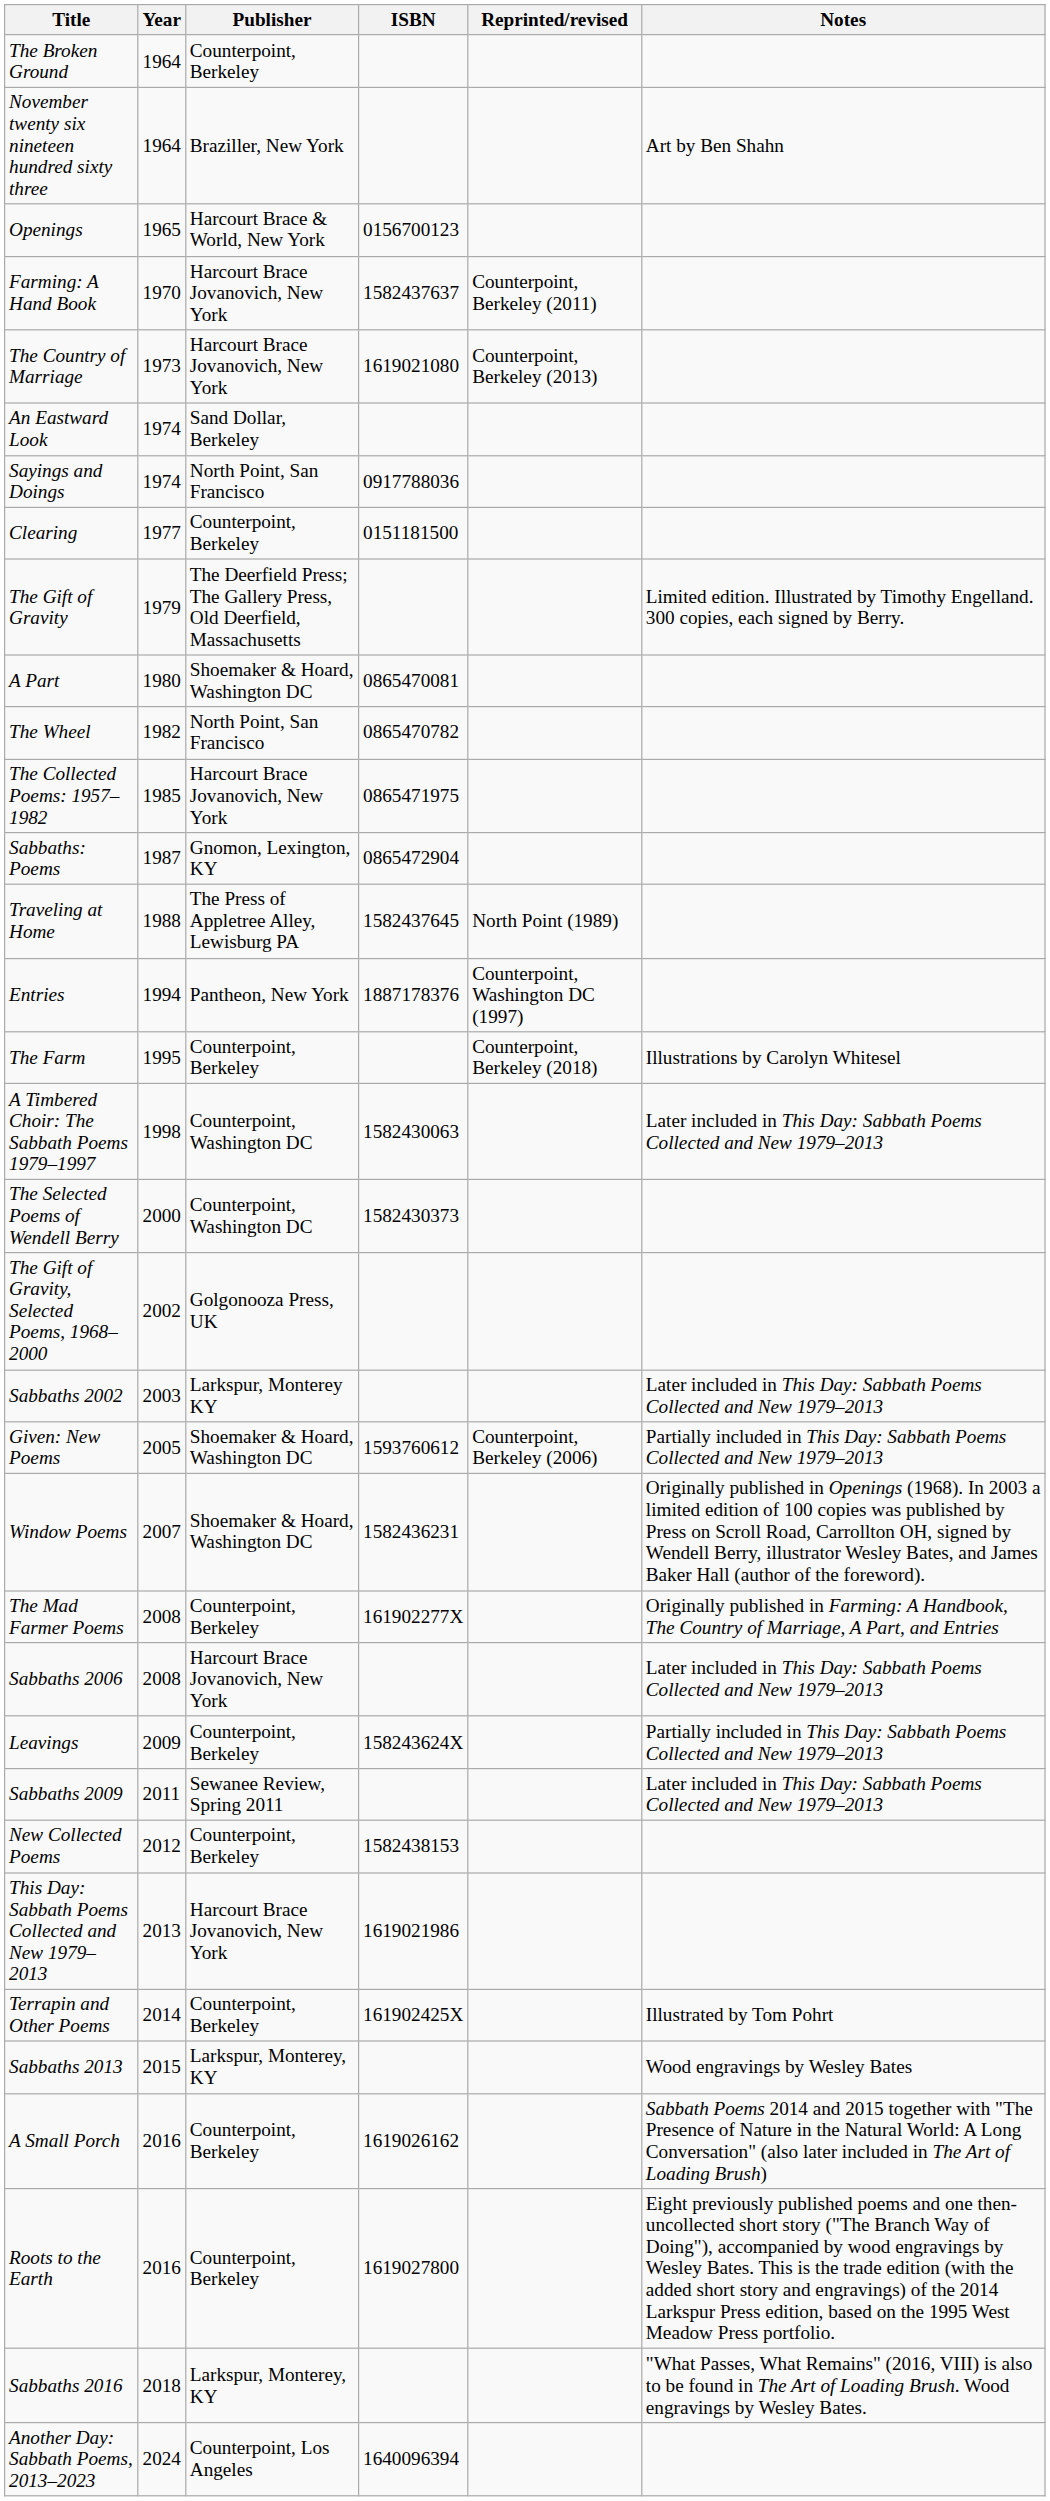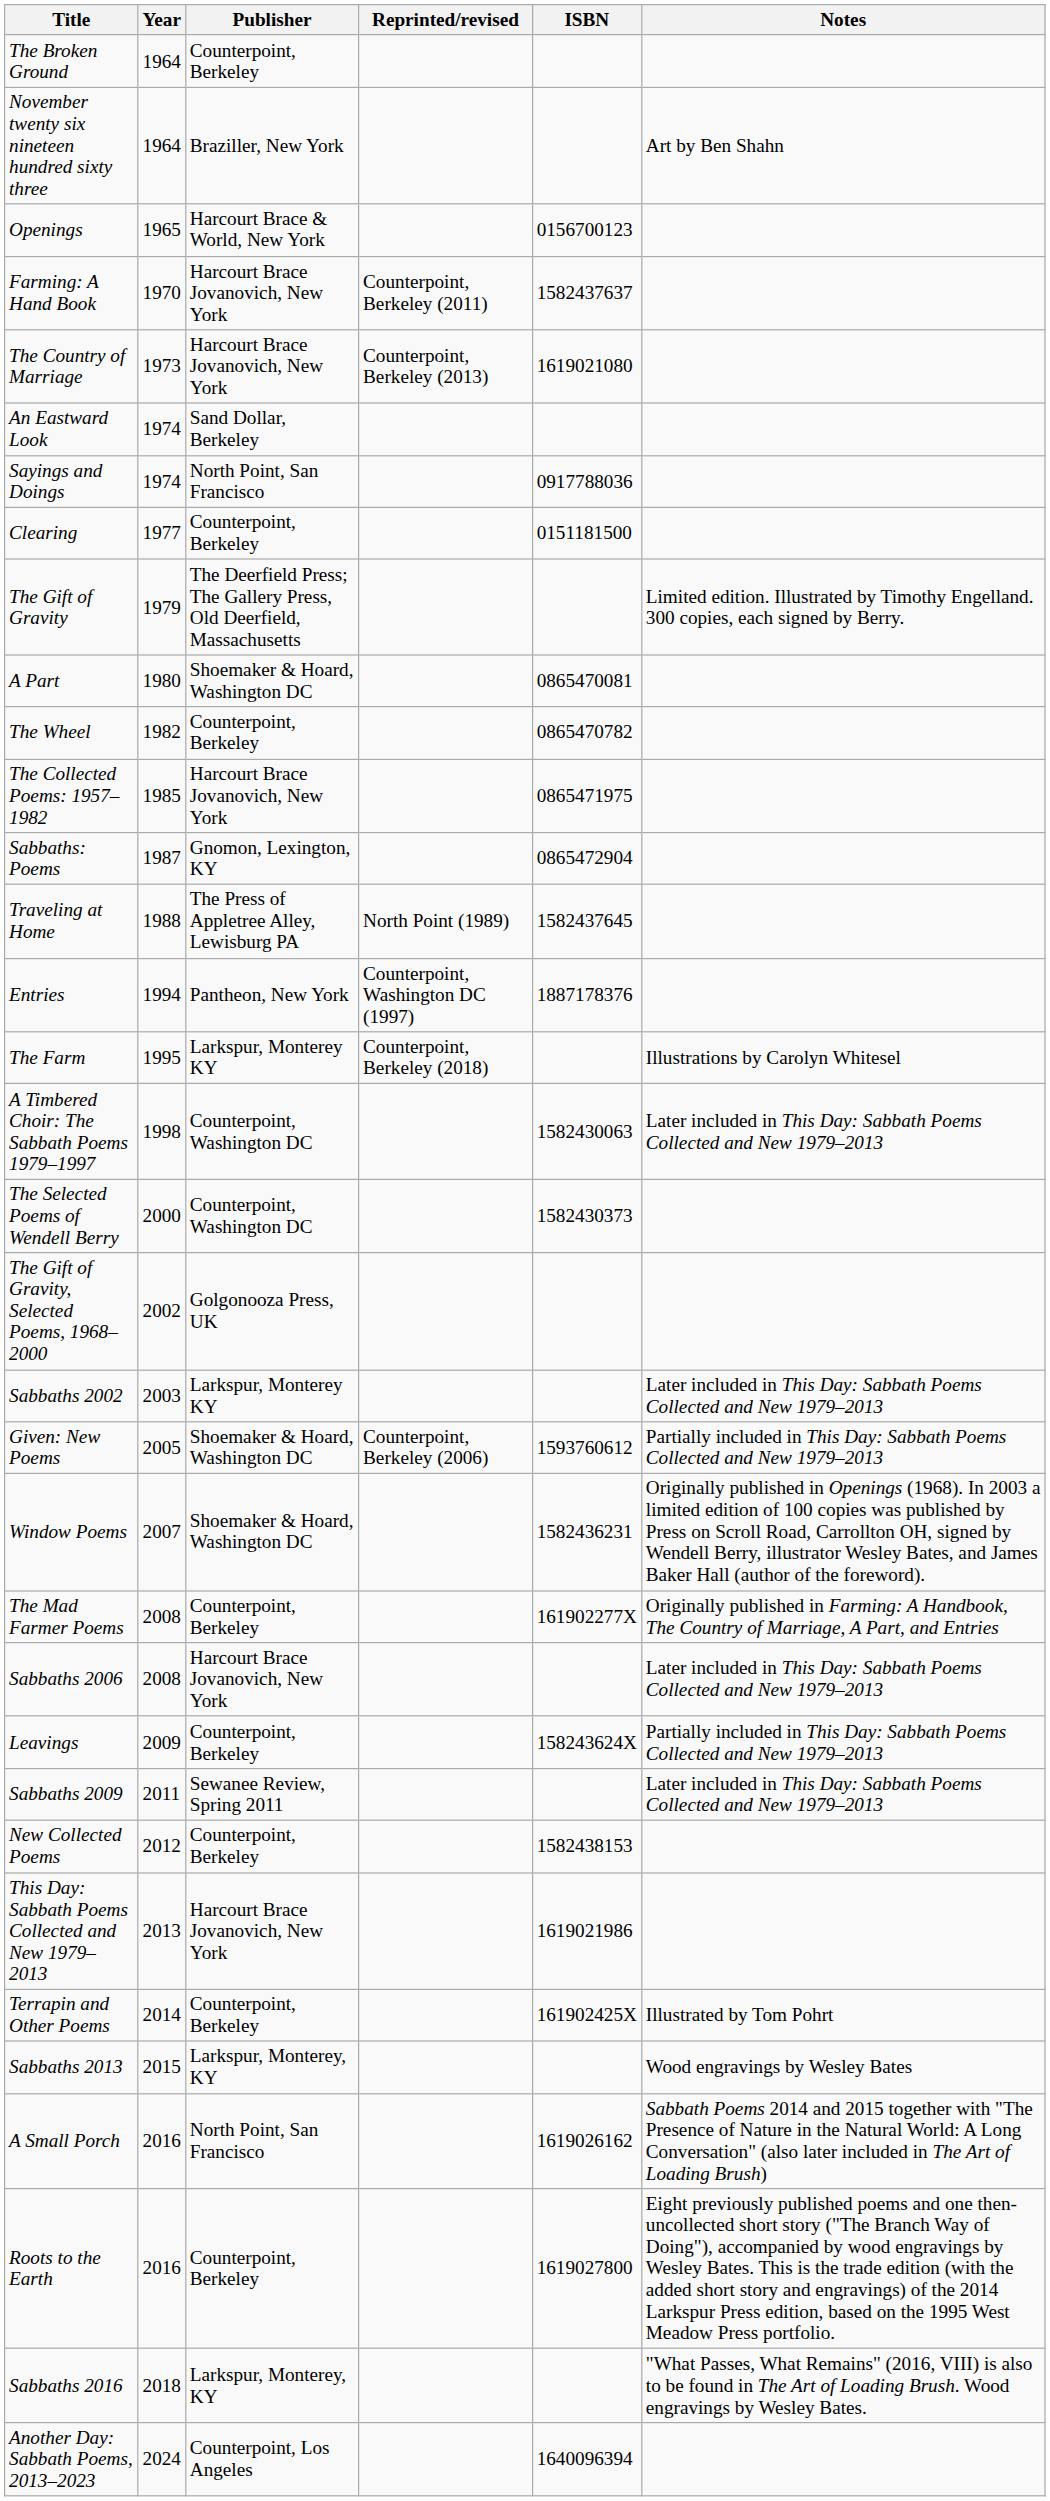 <table class="wikitable sortable mw-collapsible mw-collapsed">
 <tr>
 <th>Title</th>
 <th>Year</th>
 <th>Publisher</th>
+<th>Reprinted/revised</th>
 <th>ISBN</th>
-<th>Reprinted/revised</th>
 <th scope="Col" class="unsortable">Notes</th>
 </tr>
 <tr>
 <td><em>The Broken Ground</em></td>
 <td>1964</td>
 <td>Counterpoint, Berkeley</td>
 <td></td>
 <td></td>
 <td></td>
 </tr>
 <tr>
 <td><em>November twenty six nineteen hundred sixty three</em></td>
 <td>1964</td>
 <td>Braziller, New York</td>
 <td></td>
 <td></td>
 <td>Art by Ben Shahn</td>
 </tr>
 <tr>
 <td><em>Openings</em></td>
 <td>1965</td>
 <td>Harcourt Brace & World, New York</td>
+<td></td>
 <td>0156700123</td>
-<td></td>
 <td></td>
 </tr>
 <tr>
 <td><em>Farming: A Hand Book</em></td>
 <td>1970</td>
 <td>Harcourt Brace Jovanovich, New York</td>
+<td>Counterpoint, Berkeley (2011)</td>
 <td>1582437637</td>
-<td>Counterpoint, Berkeley (2011)</td>
 <td></td>
 </tr>
 <tr>
 <td><em>The Country of Marriage</em></td>
 <td>1973</td>
 <td>Harcourt Brace Jovanovich, New York</td>
+<td>Counterpoint, Berkeley (2013)</td>
 <td>1619021080</td>
-<td>Counterpoint, Berkeley (2013)</td>
 <td></td>
 </tr>
 <tr>
 <td><em>An Eastward Look</em></td>
 <td>1974</td>
 <td>Sand Dollar, Berkeley</td>
 <td></td>
 <td></td>
 <td></td>
 </tr>
 <tr>
 <td><em>Sayings and Doings</em></td>
 <td>1974</td>
 <td>North Point, San Francisco</td>
+<td></td>
 <td>0917788036</td>
-<td></td>
 <td></td>
 </tr>
 <tr>
 <td><em>Clearing</em></td>
 <td>1977</td>
 <td>Counterpoint, Berkeley</td>
+<td></td>
 <td>0151181500</td>
-<td></td>
 <td></td>
 </tr>
 <tr>
 <td><em>The Gift of Gravity</em></td>
 <td>1979</td>
 <td>The Deerfield Press; The Gallery Press, Old Deerfield, Massachusetts</td>
 <td></td>
 <td></td>
 <td>Limited edition. Illustrated by Timothy Engelland. 300 copies, each signed by Berry.</td>
 </tr>
 <tr>
 <td><em>A Part</em></td>
 <td>1980</td>
 <td>Shoemaker & Hoard, Washington DC</td>
+<td></td>
 <td>0865470081</td>
-<td></td>
 <td></td>
 </tr>
 <tr>
 <td><em>The Wheel</em></td>
 <td>1982</td>
-<td>North Point, San Francisco</td>
+<td>Counterpoint, Berkeley</td>
+<td></td>
 <td>0865470782</td>
-<td></td>
 <td></td>
 </tr>
 <tr>
 <td><em>The Collected Poems: 1957–1982</em></td>
 <td>1985</td>
 <td>Harcourt Brace Jovanovich, New York</td>
+<td></td>
 <td>0865471975</td>
-<td></td>
 <td></td>
 </tr>
 <tr>
 <td><em>Sabbaths: Poems</em></td>
 <td>1987</td>
 <td>Gnomon, Lexington, KY</td>
+<td></td>
 <td>0865472904</td>
-<td></td>
 <td></td>
 </tr>
 <tr>
 <td><em>Traveling at Home</em></td>
 <td>1988</td>
 <td>The Press of Appletree Alley, Lewisburg PA</td>
+<td>North Point (1989)</td>
 <td>1582437645</td>
-<td>North Point (1989)</td>
 <td></td>
 </tr>
 <tr>
 <td><em>Entries</em></td>
 <td>1994</td>
 <td>Pantheon, New York</td>
+<td>Counterpoint, Washington DC (1997)</td>
 <td>1887178376</td>
-<td>Counterpoint, Washington DC (1997)</td>
 <td></td>
 </tr>
 <tr>
 <td><em>The Farm</em></td>
 <td>1995</td>
-<td>Counterpoint, Berkeley</td>
+<td>Larkspur, Monterey KY</td>
+<td>Counterpoint, Berkeley (2018)</td>
 <td></td>
-<td>Counterpoint, Berkeley (2018)</td>
 <td>Illustrations by Carolyn Whitesel</td>
 </tr>
 <tr>
 <td><em>A Timbered Choir: The Sabbath Poems 1979–1997</em></td>
 <td>1998</td>
 <td>Counterpoint, Washington DC</td>
+<td></td>
 <td>1582430063</td>
-<td></td>
 <td>Later included in <em>This Day: Sabbath Poems Collected and New 1979–2013</em></td>
 </tr>
 <tr>
 <td><em>The Selected Poems of Wendell Berry</em></td>
 <td>2000</td>
 <td>Counterpoint, Washington DC</td>
+<td></td>
 <td>1582430373</td>
-<td></td>
 <td></td>
 </tr>
 <tr>
 <td><em>The Gift of Gravity, Selected Poems, 1968–2000</em></td>
 <td>2002</td>
 <td>Golgonooza Press, UK</td>
 <td></td>
 <td></td>
 <td></td>
 </tr>
 <tr>
 <td><em>Sabbaths 2002</em></td>
 <td>2003</td>
 <td>Larkspur, Monterey KY</td>
 <td></td>
 <td></td>
 <td>Later included in <em>This Day: Sabbath Poems Collected and New 1979–2013</em></td>
 </tr>
 <tr>
 <td><em>Given: New Poems</em></td>
 <td>2005</td>
 <td>Shoemaker & Hoard, Washington DC</td>
+<td>Counterpoint, Berkeley (2006)</td>
 <td>1593760612</td>
-<td>Counterpoint, Berkeley (2006)</td>
 <td>Partially included in <em>This Day: Sabbath Poems Collected and New 1979–2013</em></td>
 </tr>
 <tr>
 <td><em>Window Poems</em></td>
 <td>2007</td>
 <td>Shoemaker & Hoard, Washington DC</td>
+<td></td>
 <td>1582436231</td>
-<td></td>
 <td>Originally published in <em>Openings</em> (1968). In 2003 a limited edition of 100 copies was published by Press on Scroll Road, Carrollton OH, signed by Wendell Berry, illustrator Wesley Bates, and James Baker Hall (author of the foreword).</td>
 </tr>
 <tr>
 <td><em>The Mad Farmer Poems</em></td>
 <td>2008</td>
 <td>Counterpoint, Berkeley</td>
+<td></td>
 <td>161902277X</td>
-<td></td>
 <td>Originally published in <em>Farming: A Handbook, The Country of Marriage, A Part, and Entries</em></td>
 </tr>
 <tr>
 <td><em>Sabbaths 2006</em></td>
 <td>2008</td>
 <td>Harcourt Brace Jovanovich, New York</td>
 <td></td>
 <td></td>
 <td>Later included in <em>This Day: Sabbath Poems Collected and New 1979–2013</em></td>
 </tr>
 <tr>
 <td><em>Leavings</em></td>
 <td>2009</td>
 <td>Counterpoint, Berkeley</td>
+<td></td>
 <td>158243624X</td>
-<td></td>
 <td>Partially included in <em>This Day: Sabbath Poems Collected and New 1979–2013</em></td>
 </tr>
 <tr>
 <td><em>Sabbaths 2009</em></td>
 <td>2011</td>
 <td>Sewanee Review, Spring 2011</td>
 <td></td>
 <td></td>
 <td>Later included in <em>This Day: Sabbath Poems Collected and New 1979–2013</em></td>
 </tr>
 <tr>
 <td><em>New Collected Poems</em></td>
 <td>2012</td>
 <td>Counterpoint, Berkeley</td>
+<td></td>
 <td>1582438153</td>
-<td></td>
 <td></td>
 </tr>
 <tr>
 <td><em>This Day: Sabbath Poems Collected and New 1979–2013</em></td>
 <td>2013</td>
 <td>Harcourt Brace Jovanovich, New York</td>
+<td></td>
 <td>1619021986</td>
-<td></td>
 <td></td>
 </tr>
 <tr>
 <td><em>Terrapin and Other Poems</em></td>
 <td>2014</td>
 <td>Counterpoint, Berkeley</td>
+<td></td>
 <td>161902425X</td>
-<td></td>
 <td>Illustrated by Tom Pohrt</td>
 </tr>
 <tr>
 <td><em>Sabbaths 2013</em></td>
 <td>2015</td>
 <td>Larkspur, Monterey, KY</td>
 <td></td>
 <td></td>
 <td>Wood engravings by Wesley Bates</td>
 </tr>
 <tr>
 <td><em>A Small Porch</em></td>
 <td>2016</td>
-<td>Counterpoint, Berkeley</td>
+<td>North Point, San Francisco</td>
+<td></td>
 <td>1619026162</td>
-<td></td>
 <td><em>Sabbath Poems</em> 2014 and 2015 together with "The Presence of Nature in the Natural World: A Long Conversation" (also later included in <em>The Art of Loading Brush</em>)</td>
 </tr>
 <tr>
 <td><em>Roots to the Earth</em></td>
 <td>2016</td>
 <td>Counterpoint, Berkeley</td>
+<td></td>
 <td>1619027800</td>
-<td></td>
 <td>Eight previously published poems and one then-uncollected short story ("The Branch Way of Doing"), accompanied by wood engravings by Wesley Bates. This is the trade edition (with the added short story and engravings) of the 2014 Larkspur Press edition, based on the 1995 West Meadow Press portfolio.</td>
 </tr>
 <tr>
 <td><em>Sabbaths 2016</em></td>
 <td>2018</td>
 <td>Larkspur, Monterey, KY</td>
 <td></td>
 <td></td>
 <td>"What Passes, What Remains" (2016, VIII) is also to be found in <em>The Art of Loading Brush</em>. Wood engravings by Wesley Bates.</td>
 </tr>
 <tr>
 <td><em>Another Day: Sabbath Poems, 2013–2023</em></td>
 <td>2024</td>
 <td>Counterpoint, Los Angeles</td>
+<td></td>
 <td>1640096394</td>
-<td></td>
 <td></td>
 </tr>
 </table>
